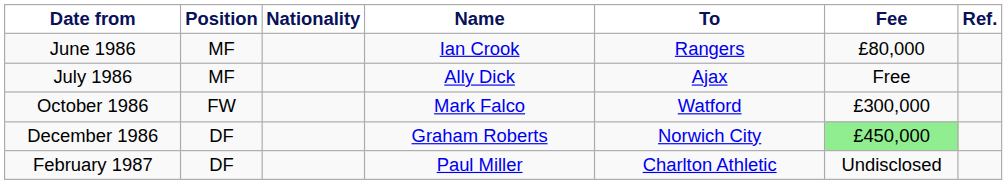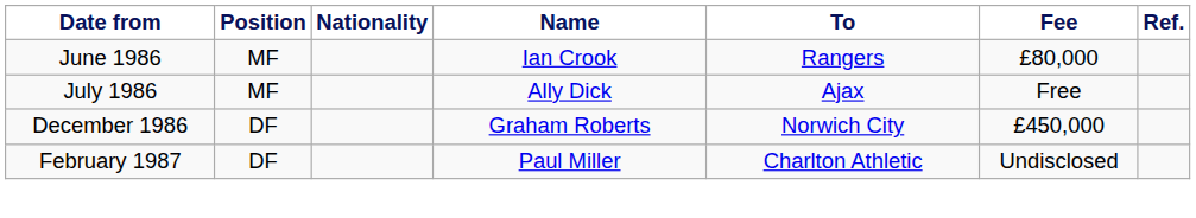 <table class="wikitable" style="text-align:center">
 <tr>
 <th style="background:#FFFFFF; color:#081159; width:150px;">Date from</th>
 <th style="background:#FFFFFF; color:#081159; width:50px;">Position</th>
 <th style="background:#FFFFFF; color:#081159; width:50px;">Nationality</th>
 <th style="background:#FFFFFF; color:#081159; width:200px;">Name</th>
 <th style="background:#FFFFFF; color:#081159; width:200px;">To</th>
 <th style="background:#FFFFFF; color:#081159; width:110px;">Fee</th>
 <th style="background:#FFFFFF; color:#081159; width:30px;">Ref.</th>
 </tr>
 <tr>
 <td>June 1986</td>
 <td>MF</td>
 <td></td>
 <td><a href='#'>Ian Crook</a></td>
 <td> <a href='#'>Rangers</a></td>
 <td>£80,000</td>
 <td></td>
 </tr>
 <tr>
 <td>July 1986</td>
 <td>MF</td>
 <td></td>
 <td><a href='#'>Ally Dick</a></td>
 <td> <a href='#'>Ajax</a></td>
 <td>Free</td>
 <td></td>
 </tr>
 <tr>
-<td>October 1986</td>
-<td>FW</td>
-<td></td>
-<td><a href='#'>Mark Falco</a></td>
-<td> <a href='#'>Watford</a></td>
-<td>£300,000</td>
-<td></td>
-</tr>
-<tr>
 <td>December 1986</td>
 <td>DF</td>
 <td></td>
 <td><a href='#'>Graham Roberts</a></td>
 <td> <a href='#'>Norwich City</a></td>
-<td style="background: lightgreen;">£450,000</td>
+<td>£450,000</td>
 <td></td>
 </tr>
 <tr>
 <td>February 1987</td>
 <td>DF</td>
 <td></td>
 <td><a href='#'>Paul Miller</a></td>
 <td> <a href='#'>Charlton Athletic</a></td>
 <td>Undisclosed</td>
 <td></td>
 </tr>
 </table>
